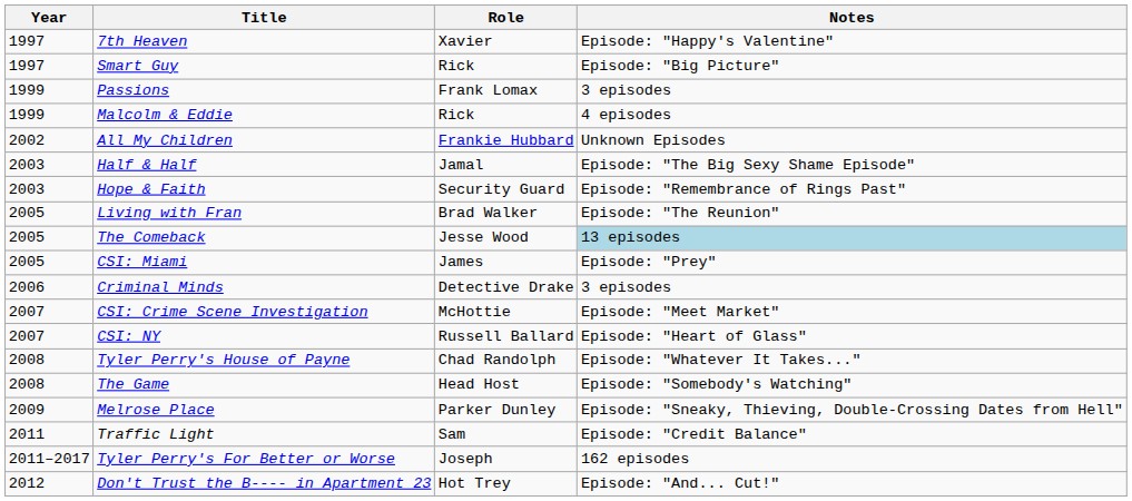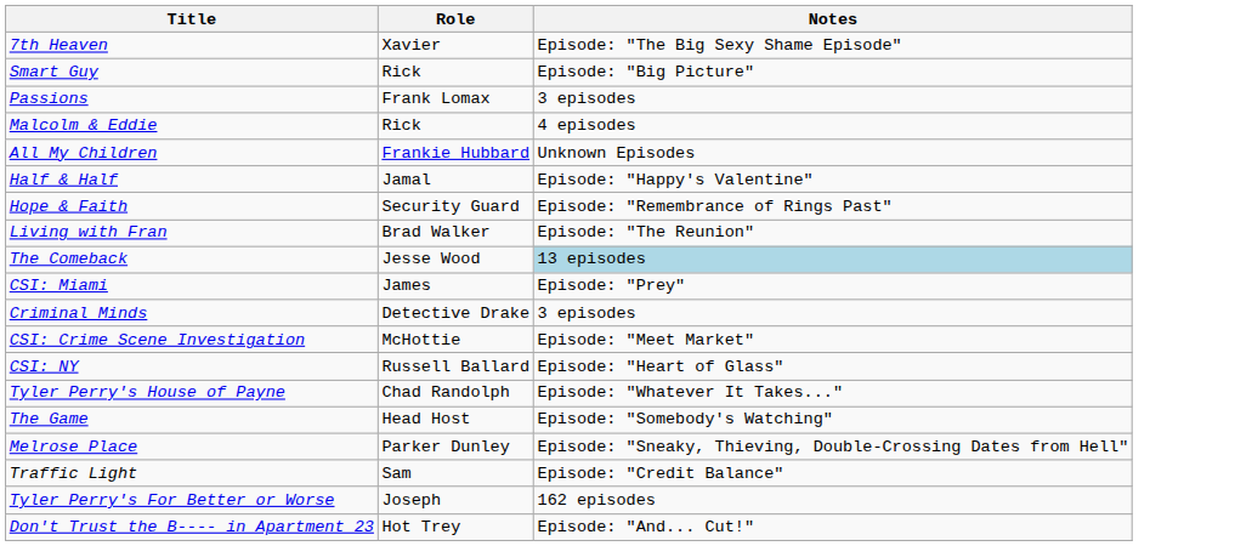 <table class="wikitable sortable">
 <tr>
-<th>Year</th>
 <th>Title</th>
 <th>Role</th>
 <th class="unsortable">Notes</th>
 </tr>
 <tr>
-<td>1997</td>
 <td><em><a href='#'>7th Heaven</a></em></td>
 <td>Xavier</td>
-<td>Episode: "Happy's Valentine"</td>
+<td>Episode: "The Big Sexy Shame Episode"</td>
 </tr>
 <tr>
-<td>1997</td>
 <td><em><a href='#'>Smart Guy</a></em></td>
 <td>Rick</td>
 <td>Episode: "Big Picture"</td>
 </tr>
 <tr>
-<td>1999</td>
 <td><em><a href='#'>Passions</a></em></td>
 <td>Frank Lomax</td>
 <td>3 episodes</td>
 </tr>
 <tr>
-<td>1999</td>
 <td><em><a href='#'>Malcolm & Eddie</a></em></td>
 <td>Rick</td>
 <td>4 episodes</td>
 </tr>
 <tr>
-<td>2002</td>
 <td><em><a href='#'>All My Children</a></em></td>
 <td><a href='#'>Frankie Hubbard</a></td>
 <td>Unknown Episodes</td>
 </tr>
 <tr>
-<td>2003</td>
 <td><em><a href='#'>Half & Half</a></em></td>
 <td>Jamal</td>
-<td>Episode: "The Big Sexy Shame Episode"</td>
+<td>Episode: "Happy's Valentine"</td>
 </tr>
 <tr>
-<td>2003</td>
 <td><em><a href='#'>Hope & Faith</a></em></td>
 <td>Security Guard</td>
 <td>Episode: "Remembrance of Rings Past"</td>
 </tr>
 <tr>
-<td>2005</td>
 <td><em><a href='#'>Living with Fran</a></em></td>
 <td>Brad Walker</td>
 <td>Episode: "The Reunion"</td>
 </tr>
 <tr>
-<td>2005</td>
 <td><em><a href='#'>The Comeback</a></em></td>
 <td>Jesse Wood</td>
 <td style="background: lightblue;">13 episodes</td>
 </tr>
 <tr>
-<td>2005</td>
 <td><em><a href='#'>CSI: Miami</a></em></td>
 <td>James</td>
 <td>Episode: "Prey"</td>
 </tr>
 <tr>
-<td>2006</td>
 <td><em><a href='#'>Criminal Minds</a></em></td>
 <td>Detective Drake</td>
 <td>3 episodes</td>
 </tr>
 <tr>
-<td>2007</td>
 <td><em><a href='#'>CSI: Crime Scene Investigation</a></em></td>
 <td>McHottie</td>
 <td>Episode: "Meet Market"</td>
 </tr>
 <tr>
-<td>2007</td>
 <td><em><a href='#'>CSI: NY</a></em></td>
 <td>Russell Ballard</td>
 <td>Episode: "Heart of Glass"</td>
 </tr>
 <tr>
-<td>2008</td>
 <td><em><a href='#'>Tyler Perry's House of Payne</a></em></td>
 <td>Chad Randolph</td>
 <td>Episode: "Whatever It Takes..."</td>
 </tr>
 <tr>
-<td>2008</td>
 <td><em><a href='#'>The Game</a></em></td>
 <td>Head Host</td>
 <td>Episode: "Somebody's Watching"</td>
 </tr>
 <tr>
-<td>2009</td>
 <td><em><a href='#'>Melrose Place</a></em></td>
 <td>Parker Dunley</td>
 <td>Episode: "Sneaky, Thieving, Double-Crossing Dates from Hell"</td>
 </tr>
 <tr>
-<td>2011</td>
 <td><em>Traffic Light</em></td>
 <td>Sam</td>
 <td>Episode: "Credit Balance"</td>
 </tr>
 <tr>
-<td>2011–2017</td>
 <td><em><a href='#'>Tyler Perry's For Better or Worse</a></em></td>
 <td>Joseph</td>
 <td>162 episodes</td>
 </tr>
 <tr>
-<td>2012</td>
 <td><em><a href='#'>Don't Trust the B---- in Apartment 23</a></em></td>
 <td>Hot Trey</td>
 <td>Episode: "And... Cut!"</td>
 </tr>
 </table>
